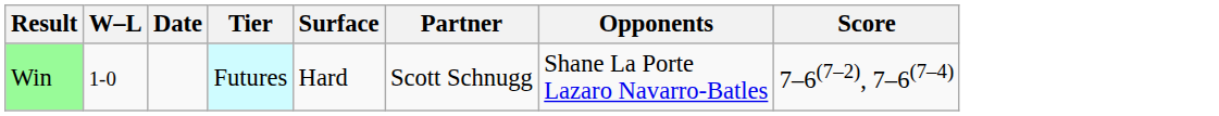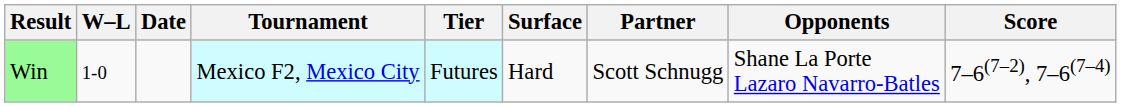 <table class="sortable wikitable">
 <tr>
 <th>Result</th>
 <th class="unsortable">W–L</th>
 <th>Date</th>
+<th>Tournament</th>
 <th>Tier</th>
 <th>Surface</th>
 <th>Partner</th>
 <th>Opponents</th>
 <th class="unsortable">Score</th>
 </tr>
 <tr>
 <td bgcolor=98FB98>Win</td>
 <td><small>1-0</small></td>
 <td></td>
+<td style="background:#cffcff;">Mexico F2, <a href='#'>Mexico City</a></td>
 <td style="background:#cffcff;">Futures</td>
 <td>Hard</td>
 <td> Scott Schnugg</td>
 <td> Shane La Porte <br>  <a href='#'>Lazaro Navarro-Batles</a></td>
 <td>7–6<sup>(7–2)</sup>, 7–6<sup>(7–4)</sup></td>
 </tr>
 </table>
